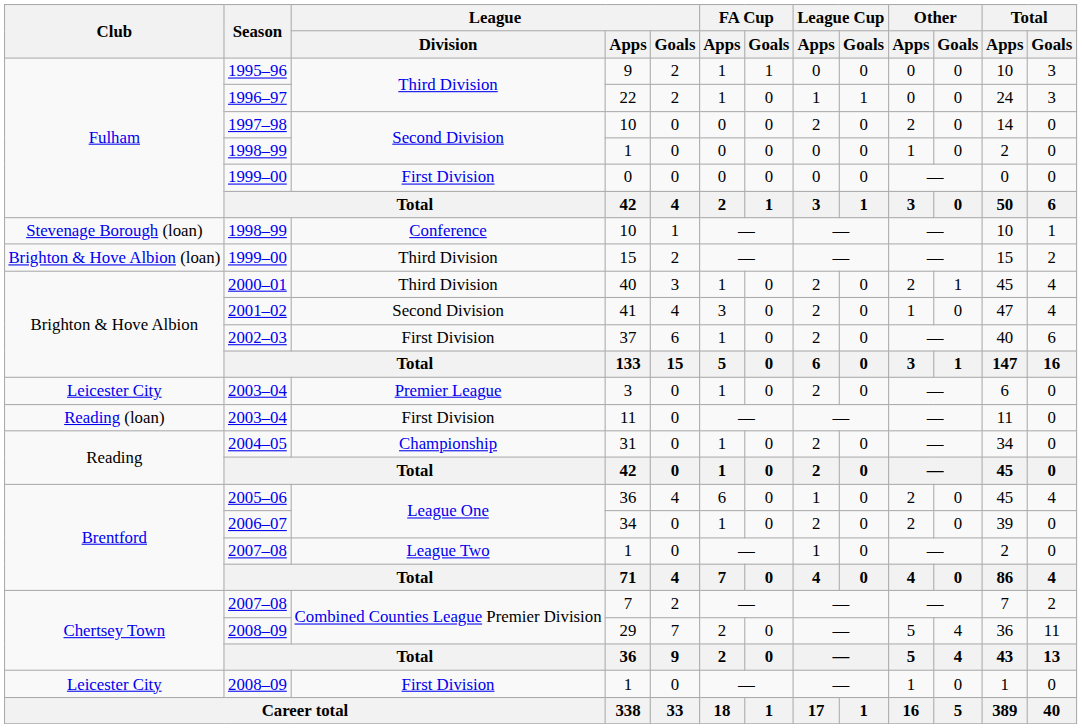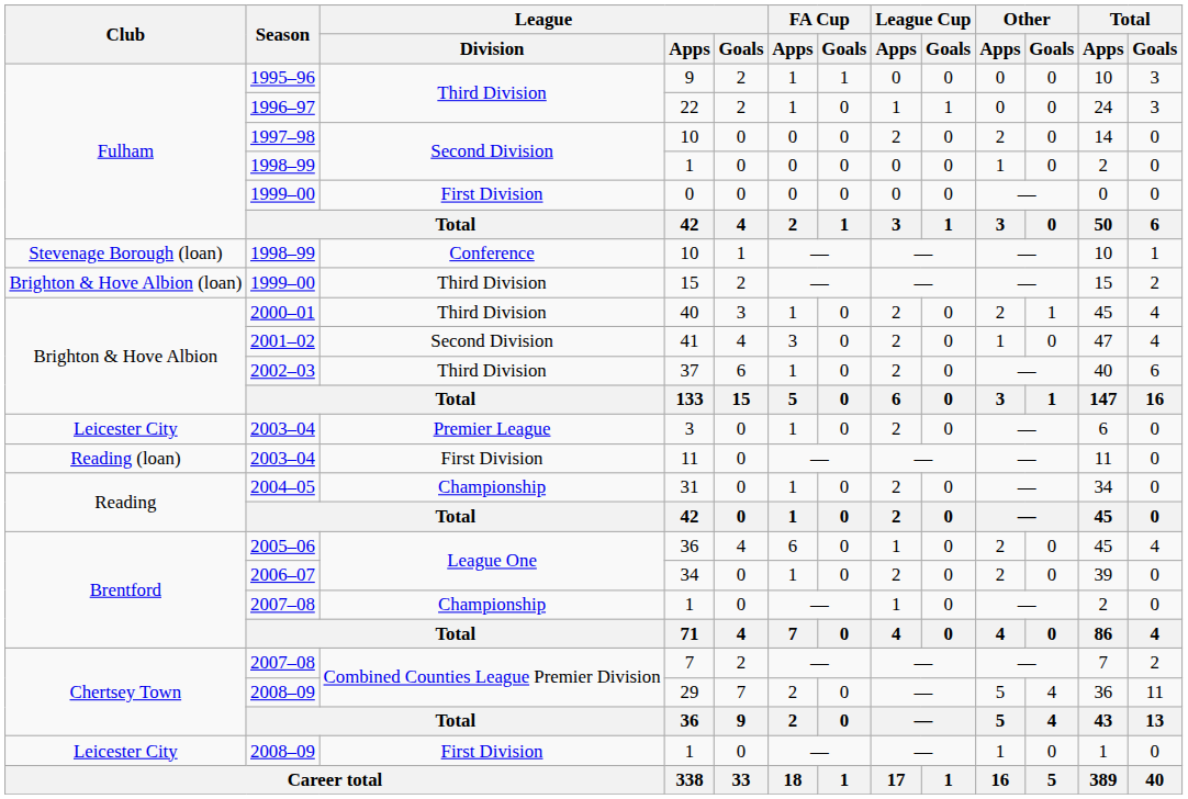 <table class="wikitable" style="text-align: center">
 <tr>
 <th rowspan="2">Club</th>
 <th rowspan="2">Season</th>
 <th colspan="3">League</th>
 <th colspan="2">FA Cup</th>
 <th colspan="2">League Cup</th>
 <th colspan="2">Other</th>
 <th colspan="2">Total</th>
 </tr>
 <tr>
 <th>Division</th>
 <th>Apps</th>
 <th>Goals</th>
 <th>Apps</th>
 <th>Goals</th>
 <th>Apps</th>
 <th>Goals</th>
 <th>Apps</th>
 <th>Goals</th>
 <th>Apps</th>
 <th>Goals</th>
 </tr>
 <tr>
 <td rowspan="6"><a href='#'>Fulham</a></td>
 <td><a href='#'>1995–96</a></td>
 <td rowspan="2"><a href='#'>Third Division</a></td>
 <td>9</td>
 <td>2</td>
 <td>1</td>
 <td>1</td>
 <td>0</td>
 <td>0</td>
 <td>0</td>
 <td>0</td>
 <td>10</td>
 <td>3</td>
 </tr>
 <tr>
 <td><a href='#'>1996–97</a></td>
 <td>22</td>
 <td>2</td>
 <td>1</td>
 <td>0</td>
 <td>1</td>
 <td>1</td>
 <td>0</td>
 <td>0</td>
 <td>24</td>
 <td>3</td>
 </tr>
 <tr>
 <td><a href='#'>1997–98</a></td>
 <td rowspan="2"><a href='#'>Second Division</a></td>
 <td>10</td>
 <td>0</td>
 <td>0</td>
 <td>0</td>
 <td>2</td>
 <td>0</td>
 <td>2</td>
 <td>0</td>
 <td>14</td>
 <td>0</td>
 </tr>
 <tr>
 <td><a href='#'>1998–99</a></td>
 <td>1</td>
 <td>0</td>
 <td>0</td>
 <td>0</td>
 <td>0</td>
 <td>0</td>
 <td>1</td>
 <td>0</td>
 <td>2</td>
 <td>0</td>
 </tr>
 <tr>
 <td><a href='#'>1999–00</a></td>
 <td><a href='#'>First Division</a></td>
 <td>0</td>
 <td>0</td>
 <td>0</td>
 <td>0</td>
 <td>0</td>
 <td>0</td>
 <td colspan="2">—</td>
 <td>0</td>
 <td>0</td>
 </tr>
 <tr>
 <th colspan="2">Total</th>
 <th>42</th>
 <th>4</th>
 <th>2</th>
 <th>1</th>
 <th>3</th>
 <th>1</th>
 <th>3</th>
 <th>0</th>
 <th>50</th>
 <th>6</th>
 </tr>
 <tr>
 <td><a href='#'>Stevenage Borough</a> (loan)</td>
 <td><a href='#'>1998–99</a></td>
 <td><a href='#'>Conference</a></td>
 <td>10</td>
 <td>1</td>
 <td colspan="2">—</td>
 <td colspan="2">—</td>
 <td colspan="2">—</td>
 <td>10</td>
 <td>1</td>
 </tr>
 <tr>
 <td><a href='#'>Brighton & Hove Albion</a> (loan)</td>
 <td><a href='#'>1999–00</a></td>
 <td>Third Division</td>
 <td>15</td>
 <td>2</td>
 <td colspan="2">—</td>
 <td colspan="2">—</td>
 <td colspan="2">—</td>
 <td>15</td>
 <td>2</td>
 </tr>
 <tr>
 <td rowspan="4">Brighton & Hove Albion</td>
 <td><a href='#'>2000–01</a></td>
 <td>Third Division</td>
 <td>40</td>
 <td>3</td>
 <td>1</td>
 <td>0</td>
 <td>2</td>
 <td>0</td>
 <td>2</td>
 <td>1</td>
 <td>45</td>
 <td>4</td>
 </tr>
 <tr>
 <td><a href='#'>2001–02</a></td>
 <td>Second Division</td>
 <td>41</td>
 <td>4</td>
 <td>3</td>
 <td>0</td>
 <td>2</td>
 <td>0</td>
 <td>1</td>
 <td>0</td>
 <td>47</td>
 <td>4</td>
 </tr>
 <tr>
 <td><a href='#'>2002–03</a></td>
-<td>First Division</td>
+<td>Third Division</td>
 <td>37</td>
 <td>6</td>
 <td>1</td>
 <td>0</td>
 <td>2</td>
 <td>0</td>
 <td colspan="2">—</td>
 <td>40</td>
 <td>6</td>
 </tr>
 <tr>
 <th colspan="2">Total</th>
 <th>133</th>
 <th>15</th>
 <th>5</th>
 <th>0</th>
 <th>6</th>
 <th>0</th>
 <th>3</th>
 <th>1</th>
 <th>147</th>
 <th>16</th>
 </tr>
 <tr>
 <td><a href='#'>Leicester City</a></td>
 <td><a href='#'>2003–04</a></td>
 <td><a href='#'>Premier League</a></td>
 <td>3</td>
 <td>0</td>
 <td>1</td>
 <td>0</td>
 <td>2</td>
 <td>0</td>
 <td colspan="2">—</td>
 <td>6</td>
 <td>0</td>
 </tr>
 <tr>
 <td><a href='#'>Reading</a> (loan)</td>
 <td><a href='#'>2003–04</a></td>
 <td>First Division</td>
 <td>11</td>
 <td>0</td>
 <td colspan="2">—</td>
 <td colspan="2">—</td>
 <td colspan="2">—</td>
 <td>11</td>
 <td>0</td>
 </tr>
 <tr>
 <td rowspan="2">Reading</td>
 <td><a href='#'>2004–05</a></td>
 <td><a href='#'>Championship</a></td>
 <td>31</td>
 <td>0</td>
 <td>1</td>
 <td>0</td>
 <td>2</td>
 <td>0</td>
 <td colspan="2">—</td>
 <td>34</td>
 <td>0</td>
 </tr>
 <tr>
 <th colspan="2">Total</th>
 <th>42</th>
 <th>0</th>
 <th>1</th>
 <th>0</th>
 <th>2</th>
 <th>0</th>
 <th colspan="2">—</th>
 <th>45</th>
 <th>0</th>
 </tr>
 <tr>
 <td rowspan="4"><a href='#'>Brentford</a></td>
 <td><a href='#'>2005–06</a></td>
 <td rowspan="2"><a href='#'>League One</a></td>
 <td>36</td>
 <td>4</td>
 <td>6</td>
 <td>0</td>
 <td>1</td>
 <td>0</td>
 <td>2</td>
 <td>0</td>
 <td>45</td>
 <td>4</td>
 </tr>
 <tr>
 <td><a href='#'>2006–07</a></td>
 <td>34</td>
 <td>0</td>
 <td>1</td>
 <td>0</td>
 <td>2</td>
 <td>0</td>
 <td>2</td>
 <td>0</td>
 <td>39</td>
 <td>0</td>
 </tr>
 <tr>
 <td><a href='#'>2007–08</a></td>
-<td><a href='#'>League Two</a></td>
+<td><a href='#'>Championship</a></td>
 <td>1</td>
 <td>0</td>
 <td colspan="2">—</td>
 <td>1</td>
 <td>0</td>
 <td colspan="2">—</td>
 <td>2</td>
 <td>0</td>
 </tr>
 <tr>
 <th colspan="2">Total</th>
 <th>71</th>
 <th>4</th>
 <th>7</th>
 <th>0</th>
 <th>4</th>
 <th>0</th>
 <th>4</th>
 <th>0</th>
 <th>86</th>
 <th>4</th>
 </tr>
 <tr>
 <td rowspan="3"><a href='#'>Chertsey Town</a></td>
 <td><a href='#'>2007–08</a></td>
 <td rowspan="2"><a href='#'>Combined Counties League</a> Premier Division</td>
 <td>7</td>
 <td>2</td>
 <td colspan="2">—</td>
 <td colspan="2">—</td>
 <td colspan="2">—</td>
 <td>7</td>
 <td>2</td>
 </tr>
 <tr>
 <td><a href='#'>2008–09</a></td>
 <td>29</td>
 <td>7</td>
 <td>2</td>
 <td>0</td>
 <td colspan="2">—</td>
 <td>5</td>
 <td>4</td>
 <td>36</td>
 <td>11</td>
 </tr>
 <tr>
 <th colspan="2">Total</th>
 <th>36</th>
 <th>9</th>
 <th>2</th>
 <th>0</th>
 <th colspan="2">—</th>
 <th>5</th>
 <th>4</th>
 <th>43</th>
 <th>13</th>
 </tr>
 <tr>
 <td><a href='#'>Leicester City</a></td>
 <td><a href='#'>2008–09</a></td>
 <td><a href='#'>First Division</a></td>
 <td>1</td>
 <td>0</td>
 <td colspan="2">—</td>
 <td colspan="2">—</td>
 <td>1</td>
 <td>0</td>
 <td>1</td>
 <td>0</td>
 </tr>
 <tr>
 <th colspan="3">Career total</th>
 <th>338</th>
 <th>33</th>
 <th>18</th>
 <th>1</th>
 <th>17</th>
 <th>1</th>
 <th>16</th>
 <th>5</th>
 <th>389</th>
 <th>40</th>
 </tr>
 </table>
